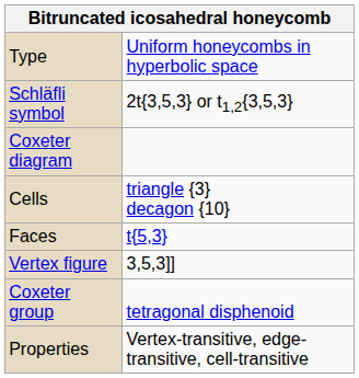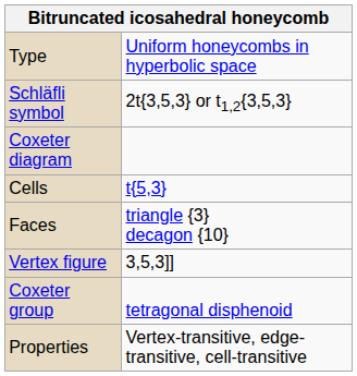 <table class="wikitable" align="right" style="margin-left:10px" width="320">
 <tr>
 <th bgcolor=#e7dcc3 colspan=2>Bitruncated icosahedral honeycomb<br></th>
 </tr>
 <tr>
 <td bgcolor=#e7dcc3>Type</td>
 <td><a href='#'>Uniform honeycombs in hyperbolic space</a></td>
 </tr>
 <tr>
 <td width=100 bgcolor=#e7dcc3><a href='#'>Schläfli symbol</a></td>
 <td>2t{3,5,3} or t<sub>1,2</sub>{3,5,3}</td>
 </tr>
 <tr>
 <td bgcolor=#e7dcc3><a href='#'>Coxeter diagram</a></td>
 <td></td>
 </tr>
 <tr>
 <td bgcolor=#e7dcc3>Cells</td>
-<td><a href='#'>triangle</a> {3}<br><a href='#'>decagon</a> {10}</td>
+<td><a href='#'>t{5,3}</a> </td>
 </tr>
 <tr>
 <td bgcolor=#e7dcc3>Faces</td>
-<td><a href='#'>t{5,3}</a> </td>
+<td><a href='#'>triangle</a> {3}<br><a href='#'>decagon</a> {10}</td>
 </tr>
 <tr>
 <td bgcolor=#e7dcc3><a href='#'>Vertex figure</a></td>
 <td>3,5,3]]</td>
 </tr>
 <tr>
 <td bgcolor=#e7dcc3><a href='#'>Coxeter group</a></td>
 <td><br><a href='#'>tetragonal disphenoid</a></td>
 </tr>
 <tr>
 <td bgcolor=#e7dcc3>Properties</td>
 <td>Vertex-transitive, edge-transitive, cell-transitive</td>
 </tr>
 </table>
